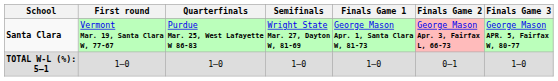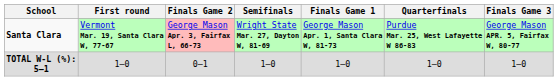 <table class="sortable wikitable" style="white-space:nowrap; font-size:90%;">
 <tr>
 <th>School</th>
 <th>First round</th>
-<th>Quarterfinals</th>
+<th>Finals Game 2</th>
 <th>Semifinals</th>
 <th>Finals Game 1</th>
-<th>Finals Game 2</th>
+<th>Quarterfinals</th>
 <th>Finals Game 3</th>
 </tr>
 <tr>
 <td><strong>Santa Clara</strong></td>
 <td style="background:#bfb;"><a href='#'>Vermont</a> <br> <strong><small>Mar. 19, Santa Clara</small></strong> <br> <strong><small>W, 77-67</small></strong></td>
-<td style="background:#bfb;"><a href='#'>Purdue</a> <br> <strong><small>Mar. 25, West Lafayette</small></strong> <br> <strong><small>W 86-83</small></strong></td>
+<td style="background:#fbb;"><a href='#'>George Mason</a> <br> <strong><small>Apr. 3, Fairfax</small></strong> <br> <strong><small>L, 66-73</small></strong></td>
 <td style="background:#bfb;"><a href='#'>Wright State</a> <br> <strong><small>Mar. 27, Dayton</small></strong> <br> <strong><small>W, 81-69</small></strong></td>
 <td style="background:#bfb;"><a href='#'>George Mason</a> <br> <strong><small>Apr. 1, Santa Clara</small></strong> <br> <strong><small>W, 81-73</small></strong></td>
-<td style="background:#fbb;"><a href='#'>George Mason</a> <br> <strong><small>Apr. 3, Fairfax</small></strong> <br> <strong><small>L, 66-73</small></strong></td>
+<td style="background:#bfb;"><a href='#'>Purdue</a> <br> <strong><small>Mar. 25, West Lafayette</small></strong> <br> <strong><small>W 86-83</small></strong></td>
 <td style="background:#bfb;"><a href='#'>George Mason</a> <br> <strong><small>APR. 5, Fairfax</small></strong> <br> <strong><small>W, 80-77</small></strong></td>
 </tr>
 <tr class="sortbottom"  style="text-align:center; background:#ddd;">
 <td><strong>TOTAL W-L (%):<br> 5–1 </strong></td>
 <td>1–0 </td>
+<td>0–1 </td>
 <td>1–0 </td>
 <td>1–0 </td>
 <td>1–0 </td>
-<td>0–1 </td>
 <td>1–0 </td>
 </tr>
 </table>
